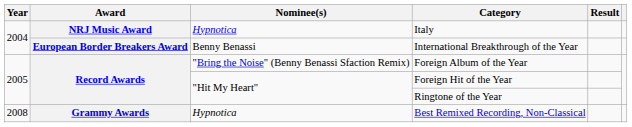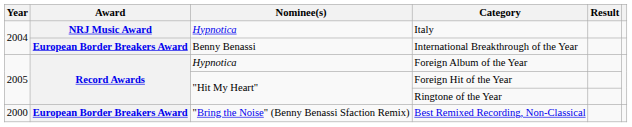 <table class="wikitable sortable plainrowheaders">
 <tr>
 <th scope="col">Year</th>
 <th scope="col">Award</th>
 <th scope="col">Nominee(s)</th>
 <th scope="col">Category</th>
 <th scope="col">Result</th>
 <th scope="col" class="unsortable"></th>
 </tr>
 <tr>
 <td rowspan="2">2004</td>
 <th scope="row"><a href='#'>NRJ Music Award</a></th>
 <td><em><a href='#'>Hypnotica</a></em></td>
 <td>Italy</td>
 <td></td>
 <td></td>
 </tr>
 <tr>
 <th scope="row"><a href='#'>European Border Breakers Award</a></th>
 <td>Benny Benassi</td>
 <td>International Breakthrough of the Year</td>
 <td></td>
 <td></td>
 </tr>
 <tr>
 <td rowspan="3">2005</td>
 <th scope="row" rowspan=3><a href='#'>Record Awards</a></th>
-<td>"<a href='#'>Bring the Noise</a>" (Benny Benassi Sfaction Remix)</td>
+<td><em>Hypnotica</em></td>
 <td>Foreign Album of the Year</td>
 <td></td>
 <td rowspan=3></td>
 </tr>
 <tr>
 <td rowspan=2>"Hit My Heart"</td>
 <td>Foreign Hit of the Year</td>
 <td></td>
 </tr>
 <tr>
 <td>Ringtone of the Year</td>
 <td></td>
 </tr>
 <tr>
-<td>2008</td>
-<th scope="row"><a href='#'>Grammy Awards</a></th>
-<td><em>Hypnotica</em></td>
+<td>2000</td>
+<th scope="row"><a href='#'>European Border Breakers Award</a></th>
+<td>"<a href='#'>Bring the Noise</a>" (Benny Benassi Sfaction Remix)</td>
 <td><a href='#'>Best Remixed Recording, Non-Classical</a></td>
 <td></td>
 <td></td>
 </tr>
 </table>
